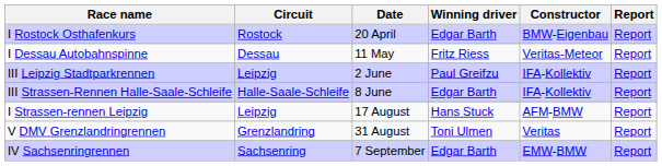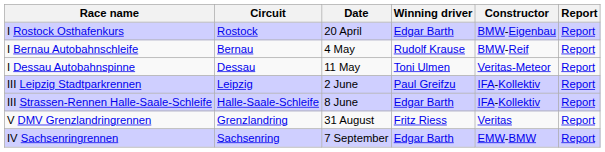 <table class="wikitable" style="font-size:95%">
 <tr>
 <th>Race name</th>
 <th>Circuit</th>
 <th>Date</th>
 <th>Winning driver</th>
 <th>Constructor</th>
 <th>Report</th>
 </tr>
 <tr style="background-color: #CFCFFF">
 <td> I <a href='#'>Rostock Osthafenkurs</a></td>
 <td><a href='#'>Rostock</a></td>
 <td>20 April</td>
 <td> <a href='#'>Edgar Barth</a></td>
 <td> <a href='#'>BMW</a>-<a href='#'>Eigenbau</a></td>
 <td><a href='#'>Report</a></td>
 </tr>
 <tr>
+<td> I <a href='#'>Bernau Autobahnschleife</a></td>
+<td><a href='#'>Bernau</a></td>
+<td>4 May</td>
+<td> <a href='#'>Rudolf Krause</a></td>
+<td> <a href='#'>BMW</a>-<a href='#'>Reif</a></td>
+<td><a href='#'>Report</a></td>
+</tr>
+<tr>
 <td> I <a href='#'>Dessau Autobahnspinne</a></td>
 <td><a href='#'>Dessau</a></td>
 <td>11 May</td>
-<td> <a href='#'>Fritz Riess</a></td>
+<td> <a href='#'>Toni Ulmen</a></td>
 <td> <a href='#'>Veritas-Meteor</a></td>
 <td><a href='#'>Report</a></td>
 </tr>
 <tr style="background-color: #CFCFFF">
 <td> III <a href='#'>Leipzig Stadtparkrennen</a></td>
 <td><a href='#'>Leipzig</a></td>
 <td>2 June</td>
 <td> <a href='#'>Paul Greifzu</a></td>
 <td> <a href='#'>IFA</a>-<a href='#'>Kollektiv</a></td>
 <td><a href='#'>Report</a></td>
 </tr>
 <tr style="background-color: #CFCFFF">
 <td> III <a href='#'>Strassen-Rennen Halle-Saale-Schleife</a></td>
 <td><a href='#'>Halle-Saale-Schleife</a></td>
 <td>8 June</td>
 <td> <a href='#'>Edgar Barth</a></td>
 <td> <a href='#'>IFA</a>-<a href='#'>Kollektiv</a></td>
 <td><a href='#'>Report</a></td>
 </tr>
 <tr>
-<td> I <a href='#'>Strassen-rennen Leipzig</a></td>
-<td><a href='#'>Leipzig</a></td>
-<td>17 August</td>
-<td> <a href='#'>Hans Stuck</a></td>
-<td> <a href='#'>AFM</a>-<a href='#'>BMW</a></td>
-<td><a href='#'>Report</a></td>
-</tr>
-<tr>
 <td> V <a href='#'>DMV Grenzlandringrennen</a></td>
 <td><a href='#'>Grenzlandring</a></td>
 <td>31 August</td>
-<td> <a href='#'>Toni Ulmen</a></td>
+<td> <a href='#'>Fritz Riess</a></td>
 <td> <a href='#'>Veritas</a></td>
 <td><a href='#'>Report</a></td>
 </tr>
 <tr style="background-color: #CFCFFF">
 <td> IV <a href='#'>Sachsenringrennen</a></td>
 <td><a href='#'>Sachsenring</a></td>
 <td>7 September</td>
 <td> <a href='#'>Edgar Barth</a></td>
 <td> <a href='#'>EMW</a>-<a href='#'>BMW</a></td>
 <td><a href='#'>Report</a></td>
 </tr>
 </table>
